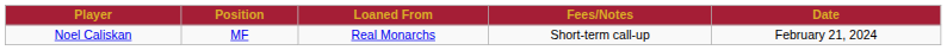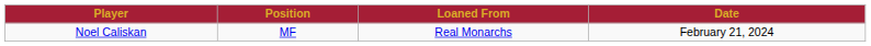 <table class="wikitable sortable" style="width:90%; text-align:center; font-size:95%;">
 <tr>
 <th style="background:#A51E36; color:#DAAC27; text-align:center;"><strong>Player </strong></th>
 <th style="background:#A51E36; color:#DAAC27; text-align:center;"><strong>Position </strong></th>
 <th style="background:#A51E36; color:#DAAC27; text-align:center;"><strong>Loaned From</strong></th>
-<th style="background:#A51E36; color:#DAAC27; text-align:center;"><strong>Fees/Notes </strong></th>
 <th style="background:#A51E36; color:#DAAC27; text-align:center;"><strong>Date</strong></th>
 </tr>
 <tr>
 <td> <a href='#'>Noel Caliskan</a></td>
 <td><a href='#'>MF</a></td>
 <td> <a href='#'>Real Monarchs</a></td>
-<td>Short-term call-up</td>
 <td>February 21, 2024</td>
 </tr>
 </table>
